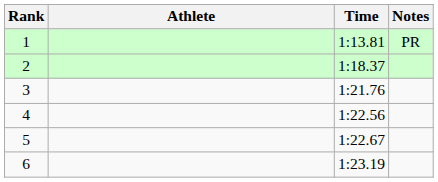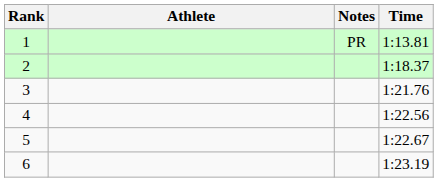 <table class="wikitable" style="text-align:center">
 <tr>
 <th>Rank</th>
 <th Style="width:18em">Athlete</th>
+<th>Notes</th>
 <th>Time</th>
-<th>Notes</th>
 </tr>
 <tr style="background:#cfc">
 <td>1</td>
 <td style="text-align:left"></td>
+<td>PR</td>
 <td>1:13.81</td>
-<td>PR</td>
 </tr>
 <tr style="background:#cfc">
 <td>2</td>
 <td style="text-align:left"></td>
+<td></td>
 <td>1:18.37</td>
-<td></td>
 </tr>
 <tr>
 <td>3</td>
 <td style="text-align:left"></td>
+<td></td>
 <td>1:21.76</td>
-<td></td>
 </tr>
 <tr>
 <td>4</td>
 <td style="text-align:left"></td>
+<td></td>
 <td>1:22.56</td>
-<td></td>
 </tr>
 <tr>
 <td>5</td>
 <td style="text-align:left"></td>
+<td></td>
 <td>1:22.67</td>
-<td></td>
 </tr>
 <tr>
 <td>6</td>
 <td style="text-align:left"></td>
+<td></td>
 <td>1:23.19</td>
-<td></td>
 </tr>
 </table>
